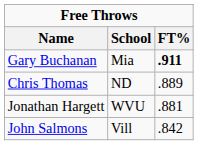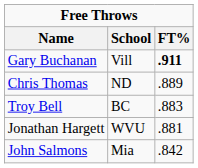 <table class="wikitable">
 <tr>
 <td colspan=3 style="text-align:center;"><strong>Free Throws</strong></td>
 </tr>
 <tr>
 <th>Name</th>
 <th>School</th>
 <th>FT%</th>
 </tr>
 <tr>
 <td><a href='#'>Gary Buchanan</a></td>
-<td>Mia</td>
+<td>Vill</td>
 <td><strong>.911</strong></td>
 </tr>
 <tr>
 <td><a href='#'>Chris Thomas</a></td>
 <td>ND</td>
 <td>.889</td>
 </tr>
 <tr>
+<td><a href='#'>Troy Bell</a></td>
+<td>BC</td>
+<td>.883</td>
+</tr>
+<tr>
 <td>Jonathan Hargett</td>
 <td>WVU</td>
 <td>.881</td>
 </tr>
 <tr>
 <td><a href='#'>John Salmons</a></td>
-<td>Vill</td>
+<td>Mia</td>
 <td>.842</td>
 </tr>
 </table>
